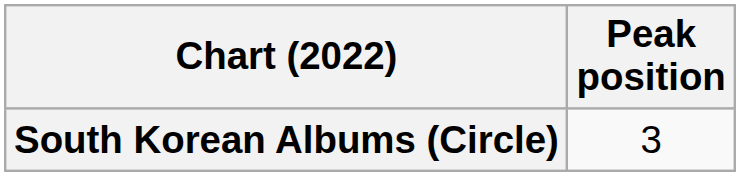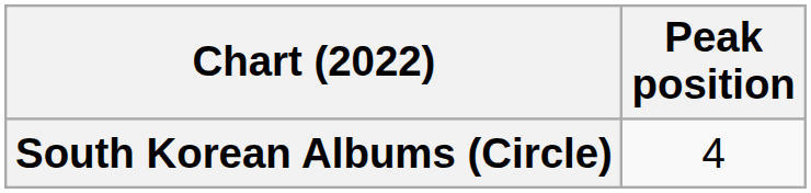 <table class="wikitable plainrowheaders" style="text-align:center">
 <tr>
 <th scope="col">Chart (2022)</th>
 <th scope="col">Peak<br>position</th>
 </tr>
 <tr>
 <th scope="row">South Korean Albums (Circle)</th>
-<td>3</td>
+<td>4</td>
 </tr>
 </table>
